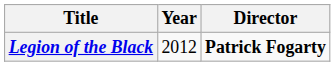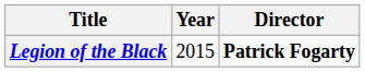 <table class="wikitable plainrowheaders">
 <tr>
 <th>Title</th>
 <th>Year</th>
 <th>Director</th>
 </tr>
 <tr>
 <th scope="row"><em><a href='#'>Legion of the Black</a></em></th>
-<td>2012</td>
+<td>2015</td>
 <td><strong>Patrick Fogarty</strong></td>
 </tr>
 </table>
